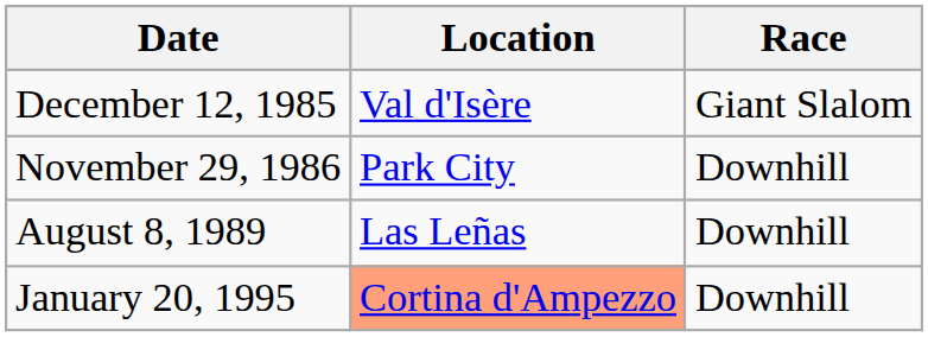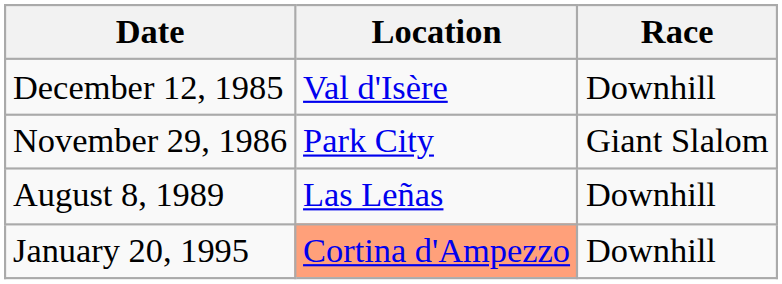 <table class="wikitable">
 <tr>
 <th><strong>Date</strong></th>
 <th><strong>Location</strong></th>
 <th><strong>Race</strong></th>
 </tr>
 <tr>
 <td>December 12, 1985</td>
 <td> <a href='#'>Val d'Isère</a></td>
-<td>Giant Slalom</td>
+<td>Downhill</td>
 </tr>
 <tr>
 <td>November 29, 1986</td>
 <td> <a href='#'>Park City</a></td>
-<td>Downhill</td>
+<td>Giant Slalom</td>
 </tr>
 <tr>
 <td>August 8, 1989</td>
 <td> <a href='#'>Las Leñas</a></td>
 <td>Downhill</td>
 </tr>
 <tr>
 <td>January 20, 1995</td>
 <td style="background: lightsalmon;"> <a href='#'>Cortina d'Ampezzo</a></td>
 <td>Downhill</td>
 </tr>
 </table>
